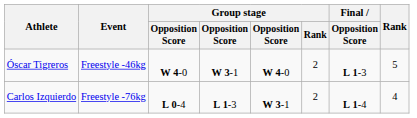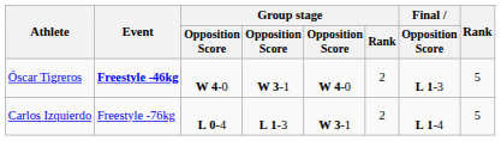 <table class="wikitable" style="font-size:90%">
 <tr>
 <th rowspan=2>Athlete</th>
 <th rowspan=2>Event</th>
 <th colspan=4>Group stage</th>
 <th>Final / </th>
 <th rowspan=2>Rank</th>
 </tr>
 <tr style="font-size:95%">
 <th>Opposition<br>Score</th>
 <th>Opposition<br>Score</th>
 <th>Opposition<br>Score</th>
 <th>Rank</th>
 <th>Opposition<br>Score</th>
 </tr>
 <tr align=center>
 <td align=left><a href='#'>Óscar Tigreros</a></td>
-<td align=left><a href='#'>Freestyle -46kg</a></td>
+<td align=left><strong><a href='#'>Freestyle -46kg</a></strong></td>
 <td><br><strong>W</strong> <strong>4</strong>-0 <sup></sup></td>
 <td><br><strong>W</strong> <strong>3</strong>-1 <sup></sup></td>
 <td><br><strong>W</strong> <strong>4</strong>-0 <sup></sup></td>
 <td>2 </td>
 <td><br><strong>L</strong> <strong>1</strong>-3 <sup></sup></td>
 <td>5</td>
 </tr>
 <tr align=center>
 <td align=left><a href='#'>Carlos Izquierdo</a></td>
 <td align=left><a href='#'>Freestyle -76kg</a></td>
 <td><br><strong>L</strong> <strong>0</strong>-4 <sup></sup></td>
 <td><br><strong>L</strong> <strong>1</strong>-3 <sup></sup></td>
 <td><br><strong>W</strong> <strong>3</strong>-1 <sup></sup></td>
 <td>2 </td>
 <td><br><strong>L</strong> <strong>1</strong>-4 <sup></sup></td>
-<td>4</td>
+<td>5</td>
 </tr>
 </table>
